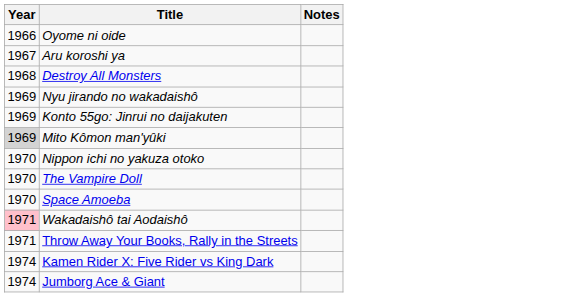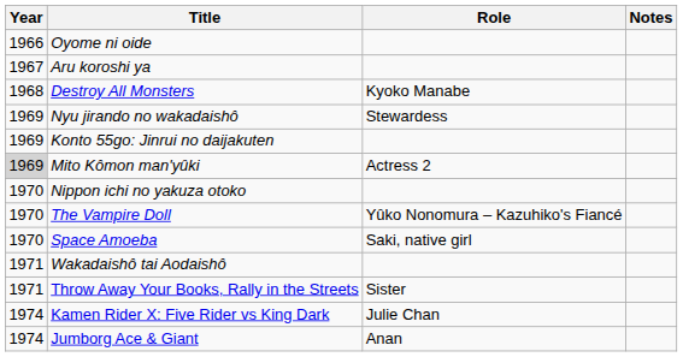 <table class="wikitable sortable">
 <tr>
 <th>Year</th>
 <th>Title</th>
+<th>Role</th>
 <th class="unsortable">Notes</th>
 </tr>
 <tr>
 <td>1966</td>
 <td><em>Oyome ni oide</em></td>
 <td></td>
+<td></td>
 </tr>
 <tr>
 <td>1967</td>
 <td><em>Aru koroshi ya</em></td>
 <td></td>
+<td></td>
 </tr>
 <tr>
 <td>1968</td>
 <td><em><a href='#'>Destroy All Monsters</a></em></td>
+<td>Kyoko Manabe</td>
 <td></td>
 </tr>
 <tr>
 <td>1969</td>
 <td><em>Nyu jirando no wakadaishô</em></td>
+<td>Stewardess</td>
 <td></td>
 </tr>
 <tr>
 <td>1969</td>
 <td><em>Konto 55go: Jinrui no daijakuten</em></td>
 <td></td>
+<td></td>
 </tr>
 <tr>
 <td style="background: lightgrey;">1969</td>
 <td><em>Mito Kômon man'yûki</em></td>
+<td>Actress 2</td>
 <td></td>
 </tr>
 <tr>
 <td>1970</td>
 <td><em>Nippon ichi no yakuza otoko</em></td>
 <td></td>
+<td></td>
 </tr>
 <tr>
 <td>1970</td>
 <td><em><a href='#'>The Vampire Doll</a></em></td>
+<td>Yûko Nonomura – Kazuhiko's Fiancé</td>
 <td></td>
 </tr>
 <tr>
 <td>1970</td>
 <td><em><a href='#'>Space Amoeba</a></em></td>
+<td>Saki, native girl</td>
 <td></td>
 </tr>
 <tr>
-<td style="background: pink;">1971</td>
+<td>1971</td>
 <td><em>Wakadaishô tai Aodaishô</em></td>
+<td></td>
 <td></td>
 </tr>
 <tr>
 <td>1971</td>
 <td><a href='#'>Throw Away Your Books, Rally in the Streets</a></td>
+<td>Sister</td>
 <td></td>
 </tr>
 <tr>
 <td>1974</td>
 <td><a href='#'>Kamen Rider X: Five Rider vs King Dark</a></td>
+<td>Julie Chan</td>
 <td></td>
 </tr>
 <tr>
 <td>1974</td>
 <td><a href='#'>Jumborg Ace & Giant</a></td>
+<td>Anan</td>
 <td></td>
 </tr>
 </table>
